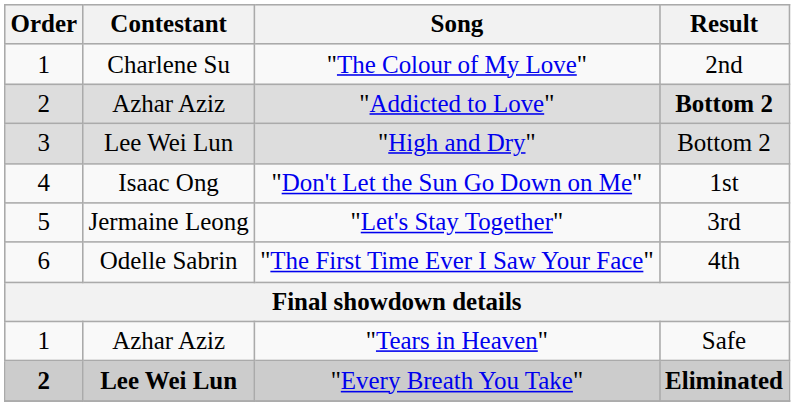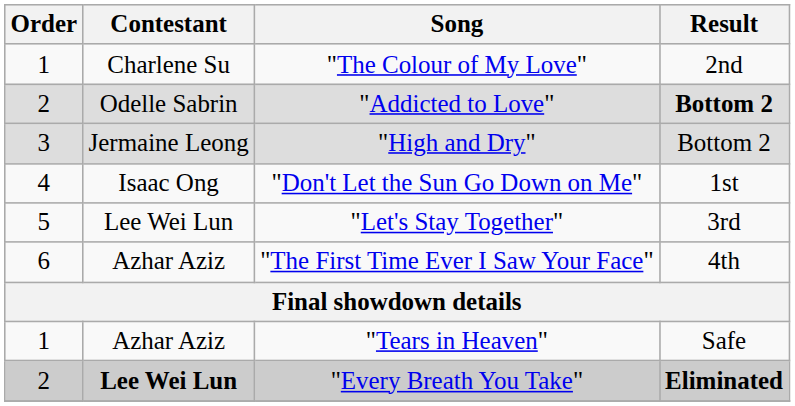 <table class="wikitable plainrowheaders" style="text-align:center;">
 <tr>
 <th scope="col">Order</th>
 <th scope="col">Contestant</th>
 <th scope="col">Song</th>
 <th scope="col">Result</th>
 </tr>
 <tr>
 <td scope="row">1</td>
 <td>Charlene Su</td>
 <td>"<a href='#'>The Colour of My Love</a>"</td>
 <td>2nd</td>
 </tr>
 <tr style="background:#ddd;">
 <td scope="row">2</td>
-<td>Azhar Aziz</td>
+<td>Odelle Sabrin</td>
 <td>"<a href='#'>Addicted to Love</a>"</td>
 <td><strong>Bottom 2</strong></td>
 </tr>
 <tr style="background:#ddd;">
 <td scope="row">3</td>
-<td>Lee Wei Lun</td>
+<td>Jermaine Leong</td>
 <td>"<a href='#'>High and Dry</a>"</td>
 <td>Bottom 2</td>
 </tr>
 <tr>
 <td scope="row">4</td>
 <td>Isaac Ong</td>
 <td>"<a href='#'>Don't Let the Sun Go Down on Me</a>"</td>
 <td>1st</td>
 </tr>
 <tr>
 <td scope="row">5</td>
-<td>Jermaine Leong</td>
+<td>Lee Wei Lun</td>
 <td>"<a href='#'>Let's Stay Together</a>"</td>
 <td>3rd</td>
 </tr>
 <tr>
 <td scope="row">6</td>
-<td>Odelle Sabrin</td>
+<td>Azhar Aziz</td>
 <td>"<a href='#'>The First Time Ever I Saw Your Face</a>"</td>
 <td>4th</td>
 </tr>
 <tr>
 <th colspan=4 scope="col">Final showdown details</th>
 </tr>
 <tr>
 <td scope="row">1</td>
 <td>Azhar Aziz</td>
 <td>"<a href='#'>Tears in Heaven</a>"</td>
 <td>Safe</td>
 </tr>
 <tr style="background:#ccc;">
-<td scope="row"><strong>2</strong></td>
+<td scope="row">2</td>
 <td><strong>Lee Wei Lun</strong></td>
 <td>"<a href='#'>Every Breath You Take</a>"</td>
 <td><strong>Eliminated</strong></td>
 </tr>
 <tr>
 </tr>
 </table>
